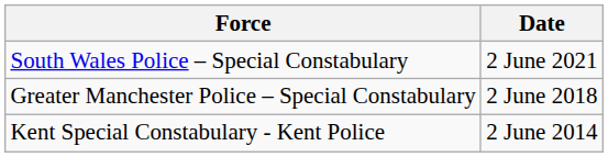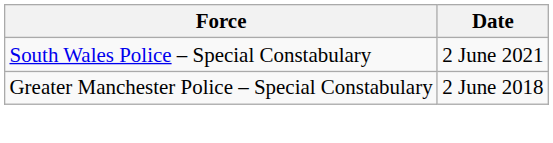 <table class="wikitable">
 <tr>
 <th>Force</th>
 <th>Date</th>
 </tr>
 <tr>
 <td><a href='#'>South Wales Police</a> – Special Constabulary</td>
 <td>2 June 2021</td>
 </tr>
 <tr>
 <td>Greater Manchester Police – Special Constabulary</td>
 <td>2 June 2018</td>
 </tr>
-<tr>
-<td>Kent Special Constabulary - Kent Police</td>
-<td>2 June 2014</td>
-</tr>
 </table>
